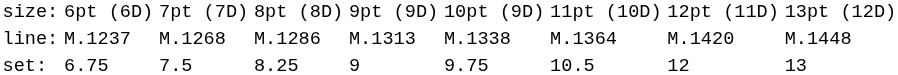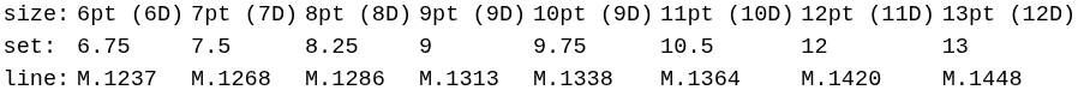 <table style="margin-left:40px;">
 <tr>
 <td>size:</td>
 <td>6pt (6D)</td>
 <td>7pt (7D)</td>
 <td>8pt (8D)</td>
 <td>9pt (9D)</td>
 <td>10pt (9D)</td>
 <td>11pt (10D)</td>
 <td>12pt (11D)</td>
 <td>13pt (12D)</td>
 </tr>
 <tr>
+<td>set:</td>
+<td>6.75</td>
+<td>7.5</td>
+<td>8.25</td>
+<td>9</td>
+<td>9.75</td>
+<td>10.5</td>
+<td>12</td>
+<td>13</td>
+</tr>
+<tr>
 <td>line:</td>
 <td>M.1237</td>
 <td>M.1268</td>
 <td>M.1286</td>
 <td>M.1313</td>
 <td>M.1338</td>
 <td>M.1364</td>
 <td>M.1420</td>
 <td>M.1448</td>
 </tr>
-<tr>
-<td>set:</td>
-<td>6.75</td>
-<td>7.5</td>
-<td>8.25</td>
-<td>9</td>
-<td>9.75</td>
-<td>10.5</td>
-<td>12</td>
-<td>13</td>
-</tr>
 </table>
